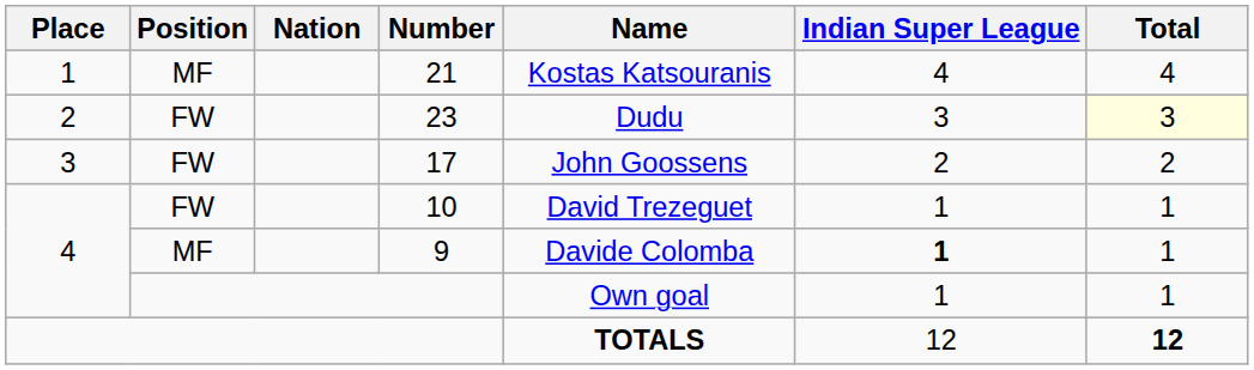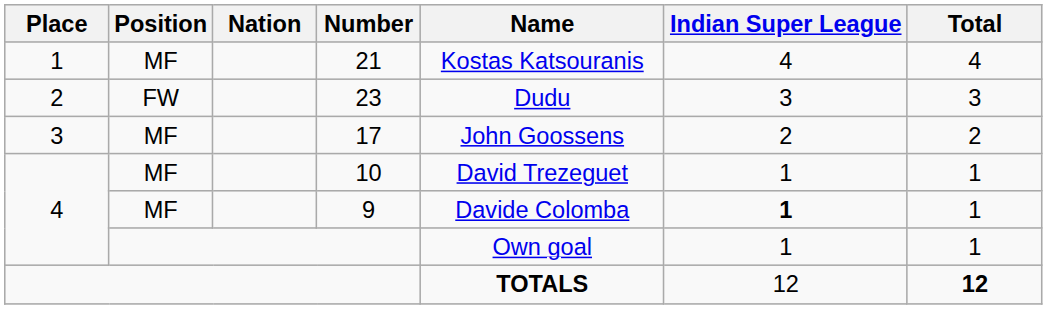 <table class="wikitable" style="font-size: 95%; text-align: center;">
 <tr>
 <th width=60>Place</th>
 <th width=60>Position</th>
 <th width=60>Nation</th>
 <th width=60>Number</th>
 <th width=150>Name</th>
 <th width=150><a href='#'>Indian Super League</a></th>
 <th width=80><strong>Total</strong></th>
 </tr>
 <tr>
 <td>1</td>
 <td>MF</td>
 <td></td>
 <td>21</td>
 <td><a href='#'>Kostas Katsouranis</a></td>
 <td>4</td>
 <td>4</td>
 </tr>
 <tr>
 <td>2</td>
 <td>FW</td>
 <td></td>
 <td>23</td>
 <td><a href='#'>Dudu</a></td>
 <td>3</td>
-<td style="background: lightyellow;">3</td>
+<td>3</td>
 </tr>
 <tr>
 <td>3</td>
-<td>FW</td>
+<td>MF</td>
 <td></td>
 <td>17</td>
 <td><a href='#'>John Goossens</a></td>
 <td>2</td>
 <td>2</td>
 </tr>
 <tr>
 <td rowspan=3>4</td>
-<td>FW</td>
+<td>MF</td>
 <td></td>
 <td>10</td>
 <td><a href='#'>David Trezeguet</a></td>
 <td>1</td>
 <td>1</td>
 </tr>
 <tr>
 <td>MF</td>
 <td></td>
 <td>9</td>
 <td><a href='#'>Davide Colomba</a></td>
 <td><strong>1</strong></td>
 <td>1</td>
 </tr>
 <tr>
 <td colspan=3></td>
 <td><a href='#'>Own goal</a></td>
 <td>1</td>
 <td>1</td>
 </tr>
 <tr>
 <td colspan=4></td>
 <td><strong>TOTALS</strong></td>
 <td>12</td>
 <td><strong>12</strong></td>
 </tr>
 </table>
